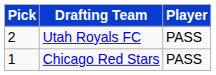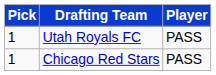 <table class="wikitable sortable">
 <tr>
 <th style="background:#0A3BD1; color:#fff;" scope="col">Pick</th>
 <th style="background:#0A3BD1; color:#fff;" scope="col">Drafting Team</th>
 <th style="background:#0A3BD1; color:#fff;" scope="col">Player</th>
 </tr>
 <tr>
-<td>2</td>
+<td>1</td>
 <td><a href='#'>Utah Royals FC</a></td>
 <td>PASS</td>
 </tr>
 <tr>
 <td>1</td>
 <td><a href='#'>Chicago Red Stars</a></td>
 <td>PASS</td>
 </tr>
 </table>
